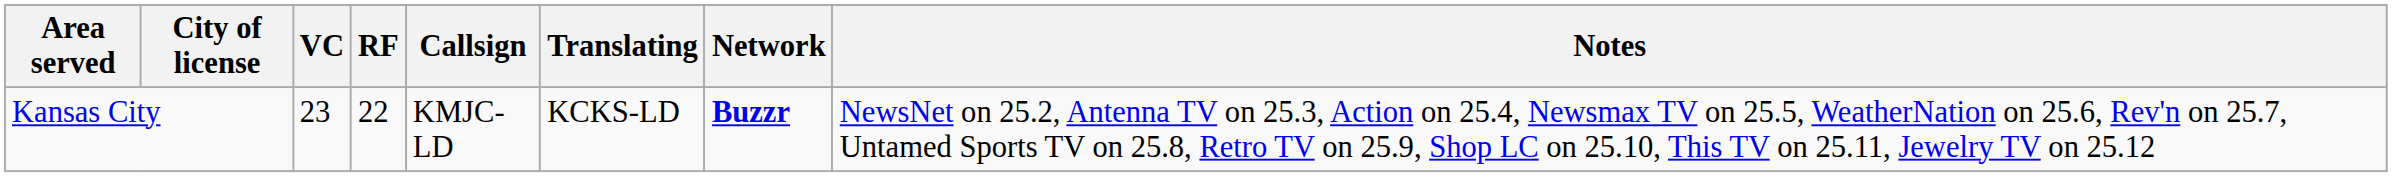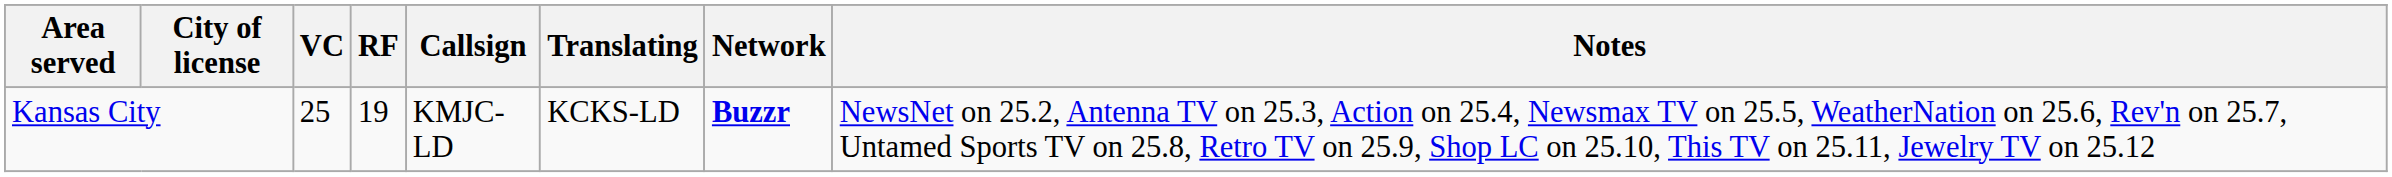 <table class="sortable wikitable" style="margin: 1em 1em 1em 0; background: #f9f9f9;">
 <tr>
 <th>Area served</th>
 <th>City of license</th>
 <th>VC</th>
 <th>RF</th>
 <th>Callsign</th>
 <th>Translating</th>
 <th>Network</th>
 <th class="unsortable">Notes</th>
 </tr>
 <tr style="vertical-align: top; text-align: left;">
 <td colspan="2"><a href='#'>Kansas City</a></td>
-<td>23</td>
-<td>22</td>
+<td>25</td>
+<td>19</td>
 <td>KMJC-LD</td>
 <td>KCKS-LD</td>
 <td><strong><a href='#'>Buzzr</a></strong></td>
 <td><a href='#'>NewsNet</a> on 25.2, <a href='#'>Antenna TV</a> on 25.3, <a href='#'>Action</a> on 25.4, <a href='#'>Newsmax TV</a> on 25.5, <a href='#'>WeatherNation</a> on 25.6, <a href='#'>Rev'n</a> on 25.7, Untamed Sports TV on 25.8, <a href='#'>Retro TV</a> on 25.9, <a href='#'>Shop LC</a> on 25.10, <a href='#'>This TV</a> on 25.11, <a href='#'>Jewelry TV</a> on 25.12</td>
 </tr>
 </table>
